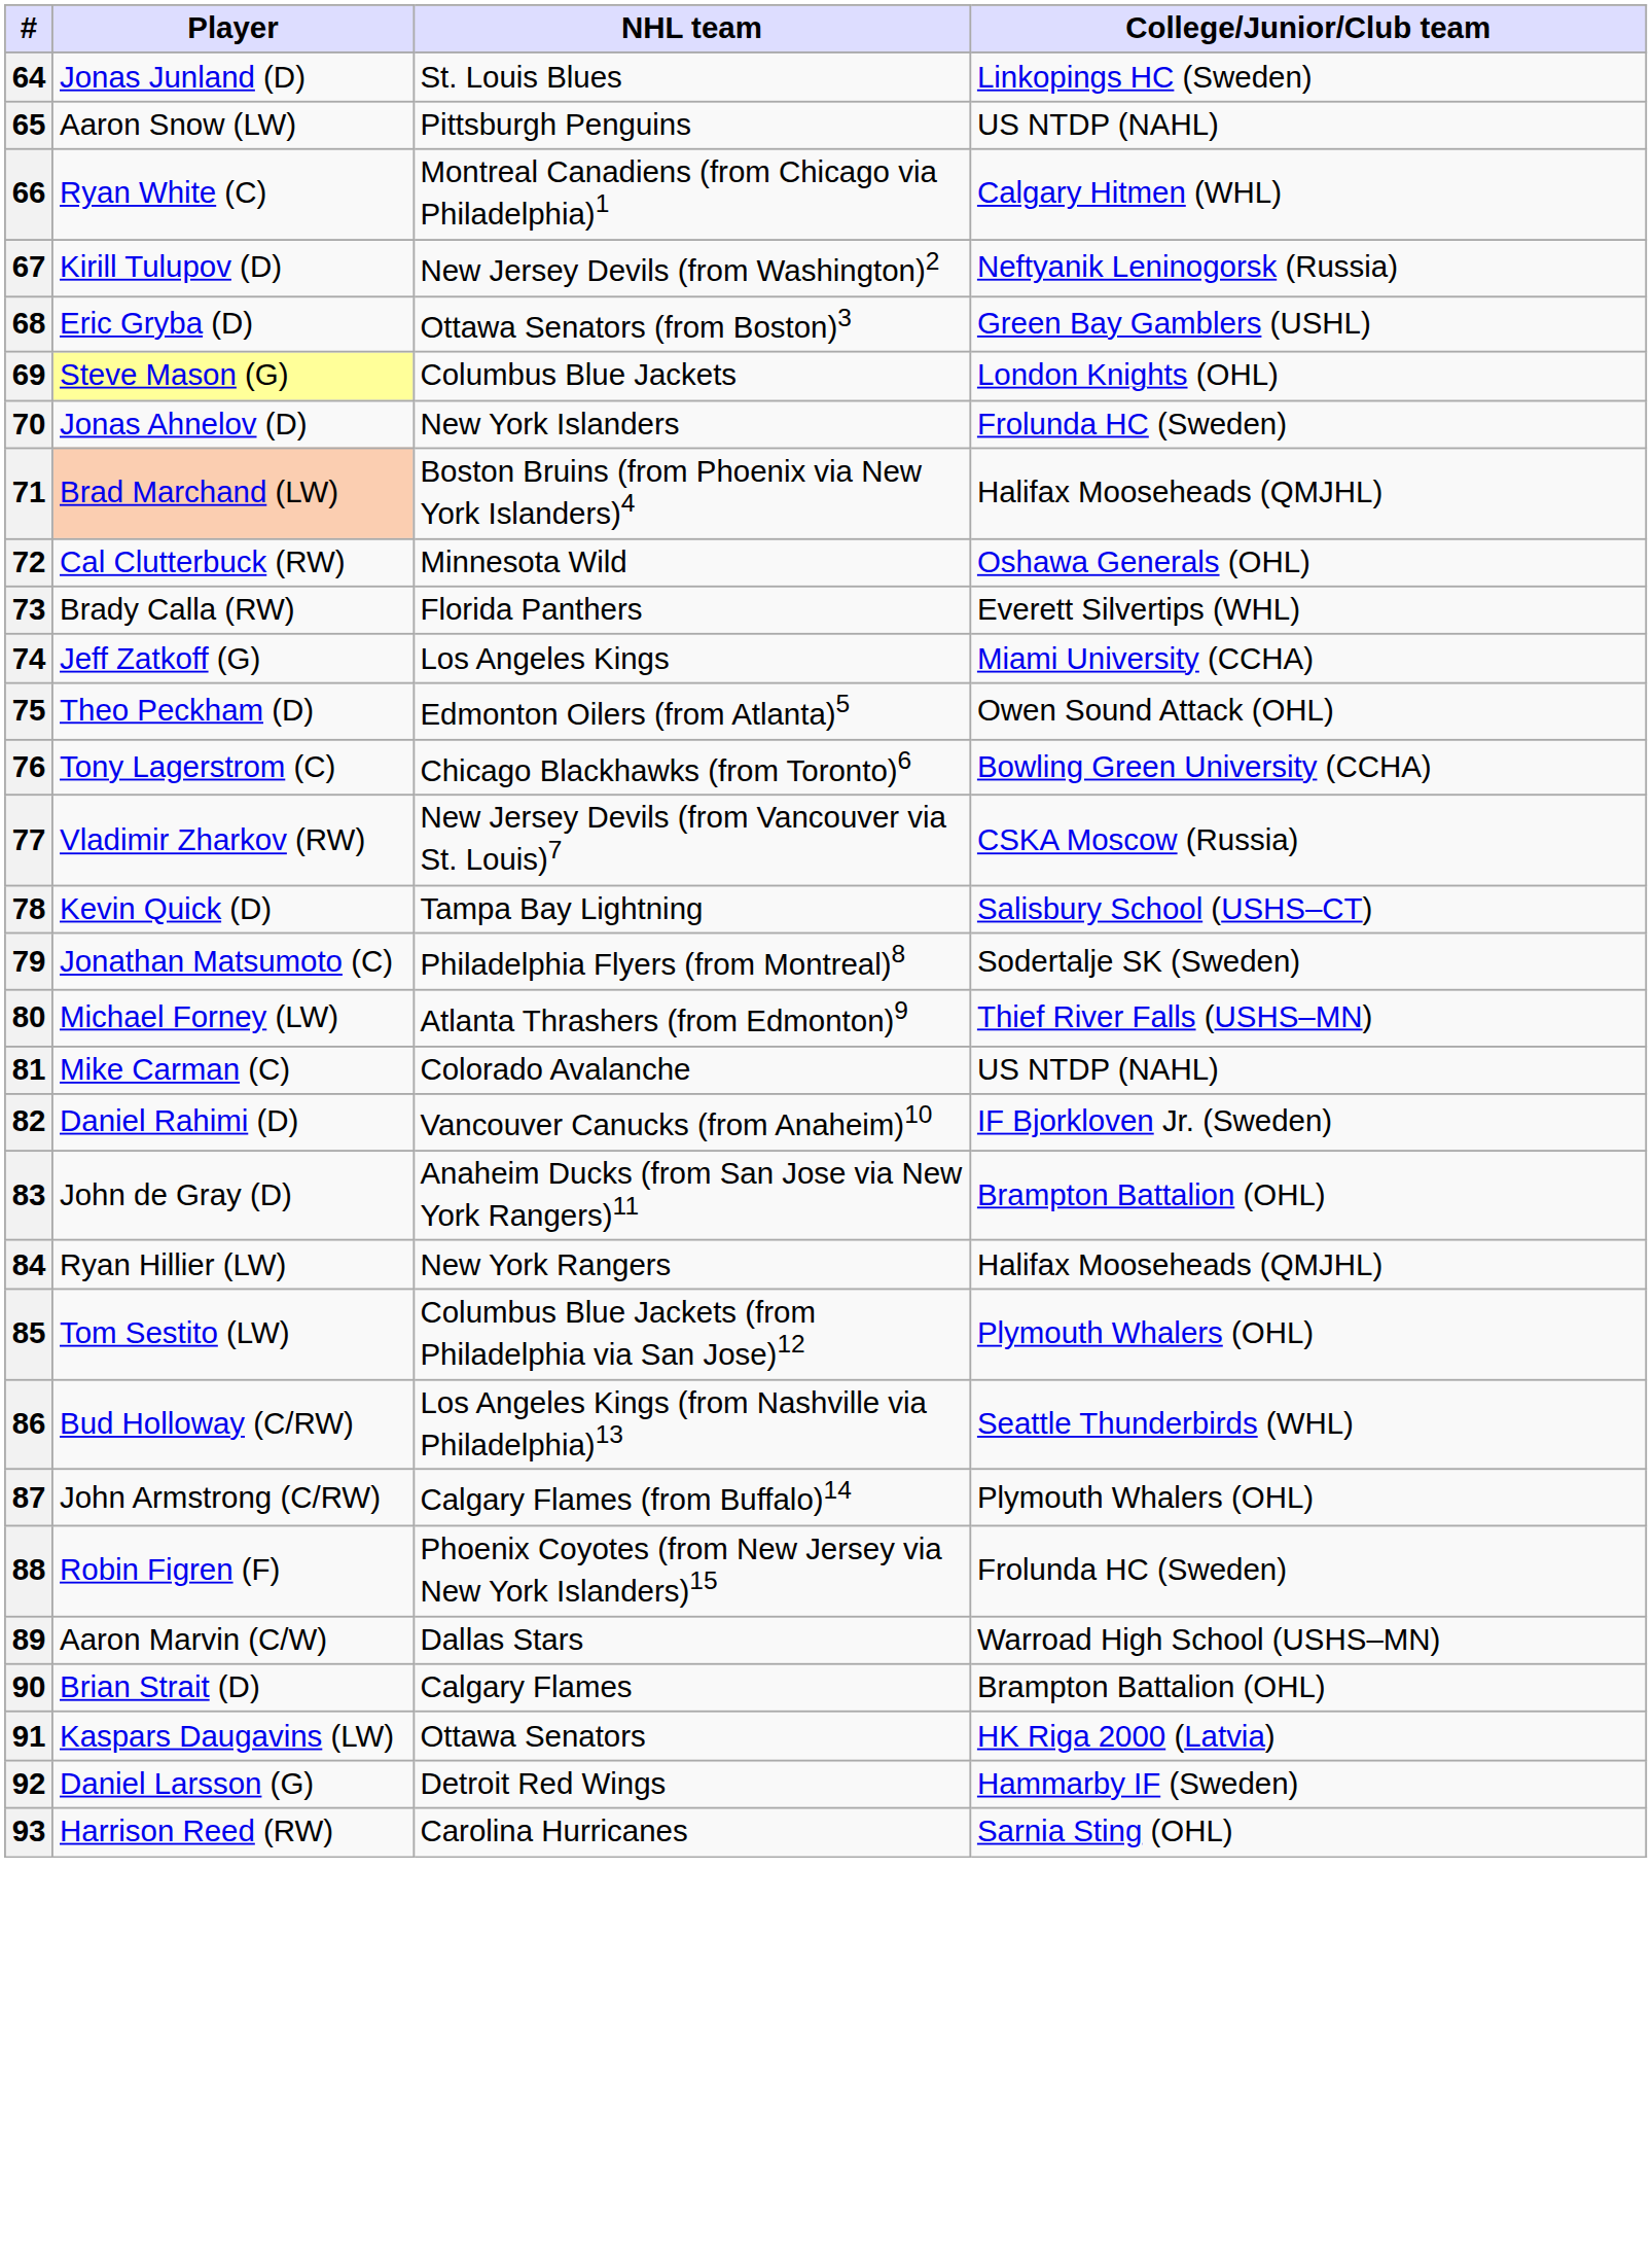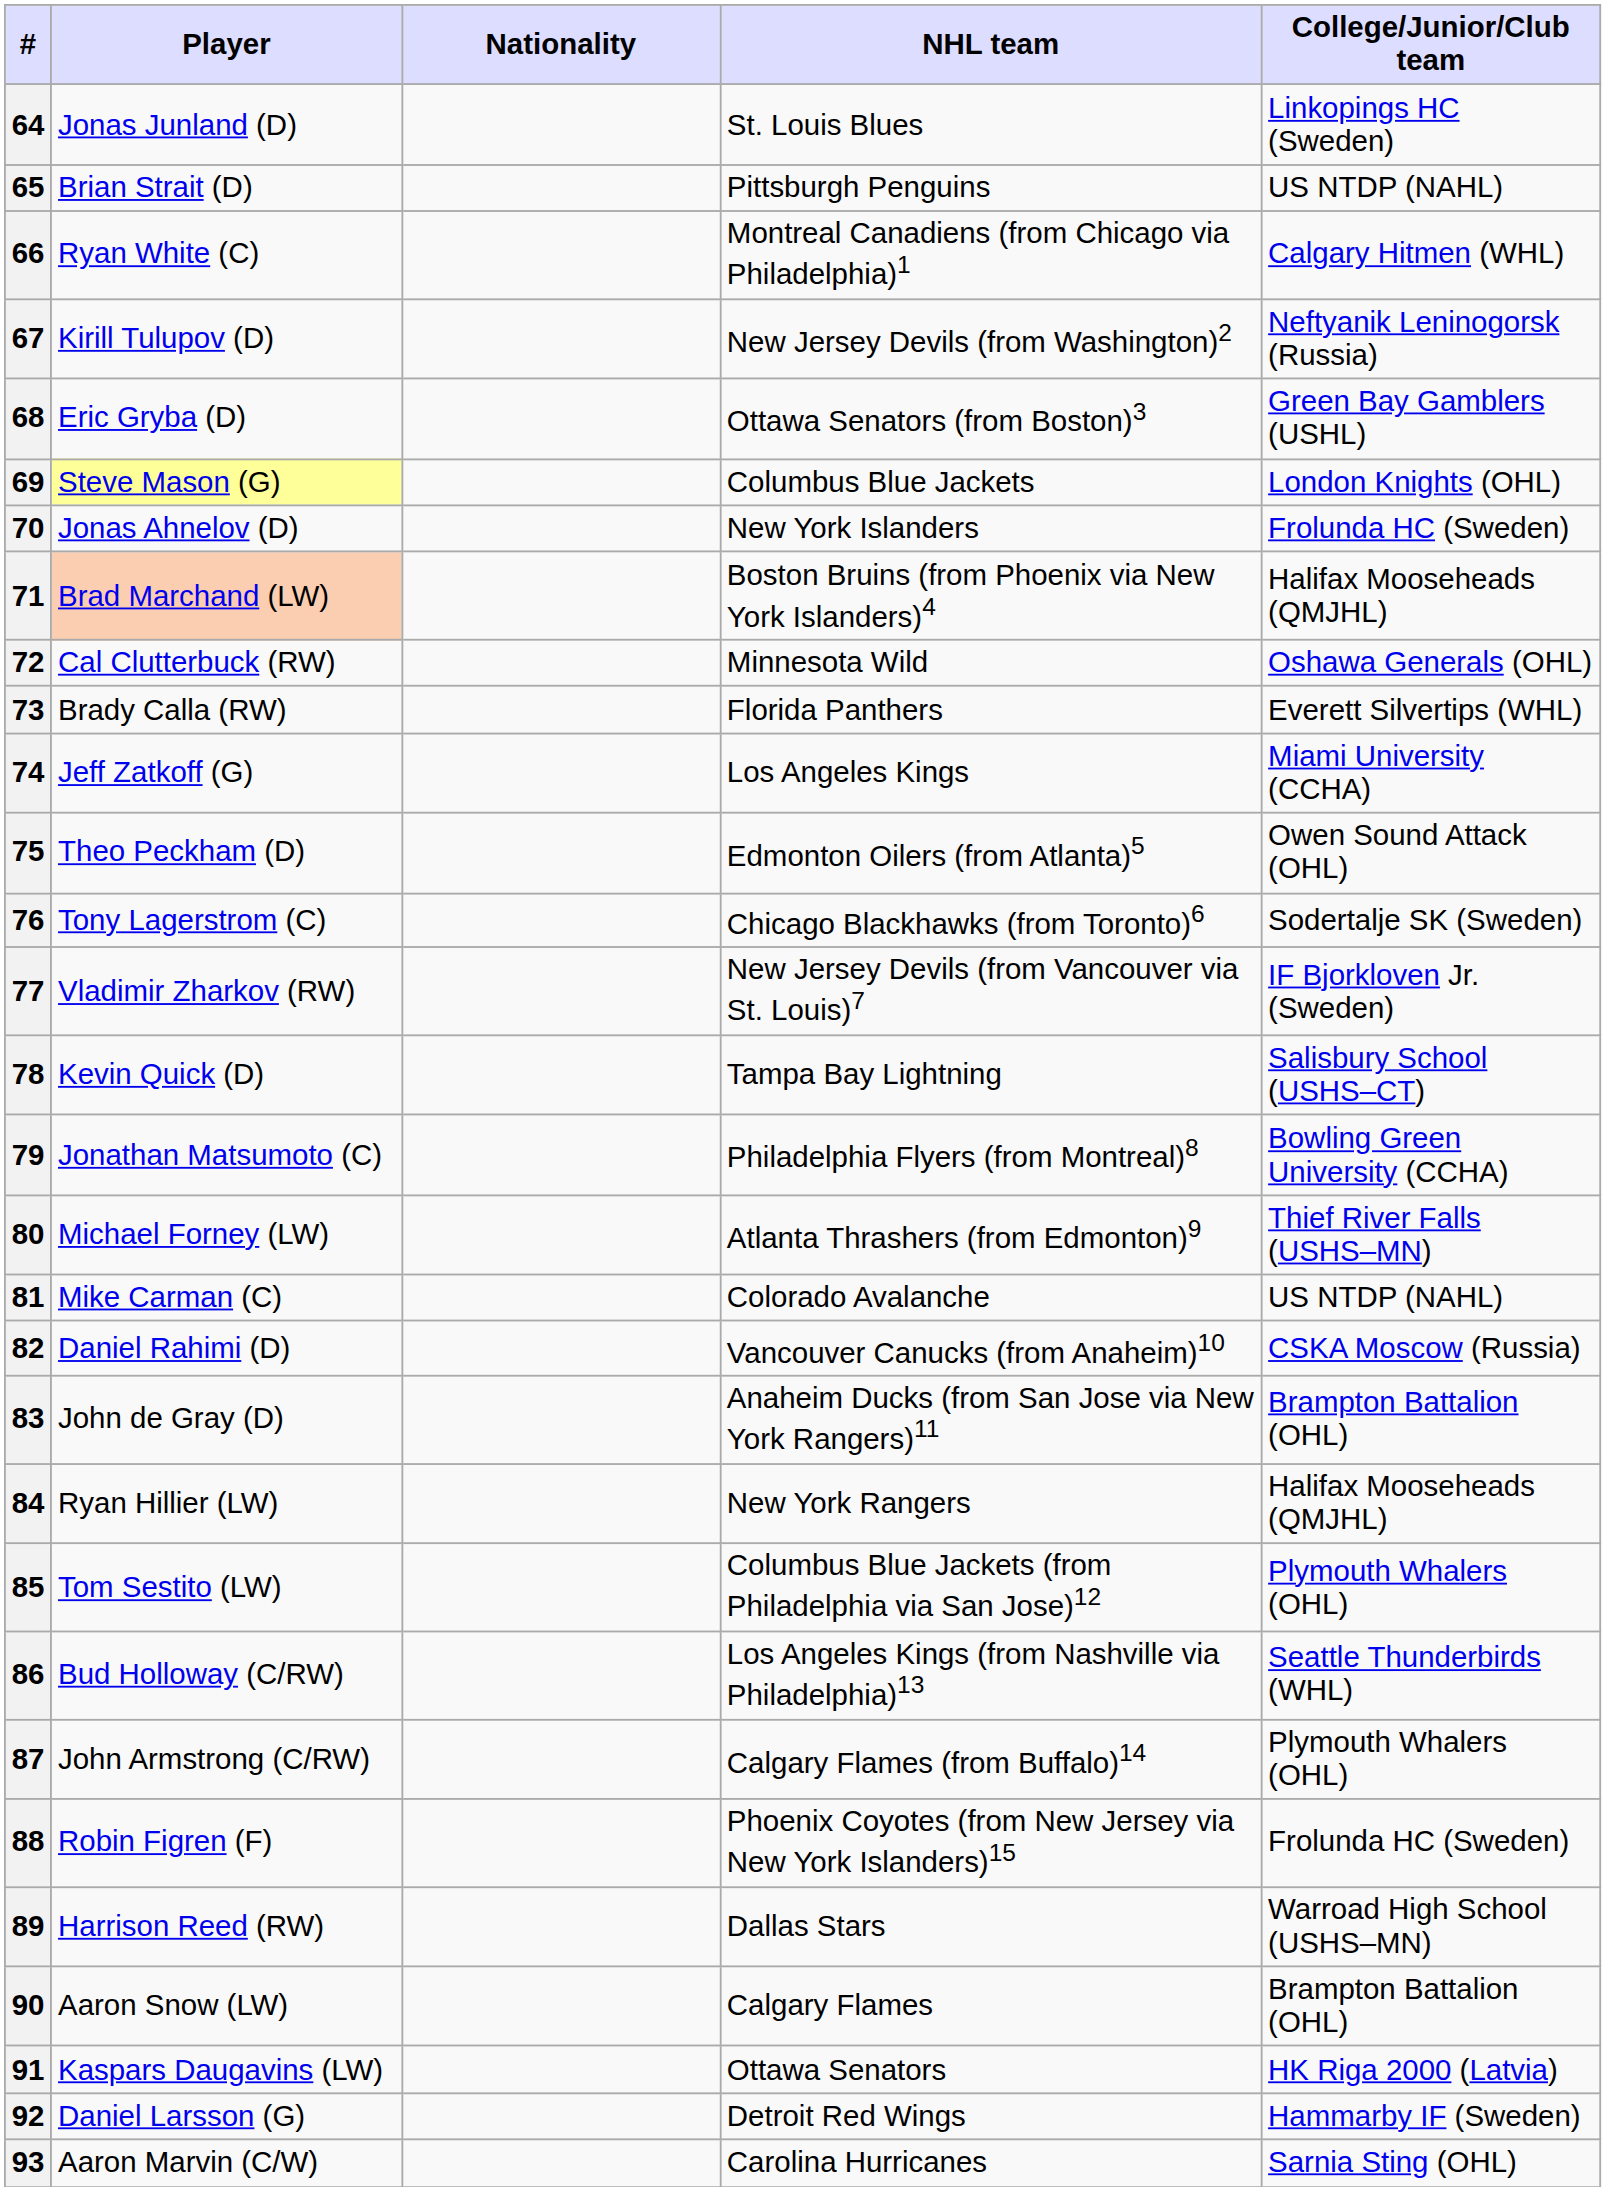 <table class="wikitable">
 <tr>
 <th style="background:#ddf; width:2.75%;">#</th>
 <th style="background:#ddf; width:22.0%;">Player</th>
+<th style="background:#ddf; width:20.0%;">Nationality</th>
 <th style="background:#ddf; width:34.0%;">NHL team</th>
 <th style="background:#ddf; width:100.0%;">College/Junior/Club team</th>
 </tr>
 <tr>
 <th>64</th>
 <td><a href='#'>Jonas Junland</a> (D)</td>
+<td></td>
 <td>St. Louis Blues</td>
 <td><a href='#'>Linkopings HC</a> (Sweden)</td>
 </tr>
 <tr>
 <th>65</th>
-<td>Aaron Snow (LW)</td>
+<td><a href='#'>Brian Strait</a> (D)</td>
+<td></td>
 <td>Pittsburgh Penguins</td>
 <td>US NTDP (NAHL)</td>
 </tr>
 <tr>
 <th>66</th>
 <td><a href='#'>Ryan White</a> (C)</td>
+<td></td>
 <td>Montreal Canadiens (from Chicago via Philadelphia)<sup>1</sup></td>
 <td><a href='#'>Calgary Hitmen</a> (WHL)</td>
 </tr>
 <tr>
 <th>67</th>
 <td><a href='#'>Kirill Tulupov</a> (D)</td>
+<td></td>
 <td>New Jersey Devils (from Washington)<sup>2</sup></td>
 <td><a href='#'>Neftyanik Leninogorsk</a> (Russia)</td>
 </tr>
 <tr>
 <th>68</th>
 <td><a href='#'>Eric Gryba</a> (D)</td>
+<td></td>
 <td>Ottawa Senators (from Boston)<sup>3</sup></td>
 <td><a href='#'>Green Bay Gamblers</a> (USHL)</td>
 </tr>
 <tr>
 <th>69</th>
 <td bgcolor="#FFFF99"><a href='#'>Steve Mason</a> (G)</td>
+<td></td>
 <td>Columbus Blue Jackets</td>
 <td><a href='#'>London Knights</a> (OHL)</td>
 </tr>
 <tr>
 <th>70</th>
 <td><a href='#'>Jonas Ahnelov</a> (D)</td>
+<td></td>
 <td>New York Islanders</td>
 <td><a href='#'>Frolunda HC</a> (Sweden)</td>
 </tr>
 <tr>
 <th>71</th>
 <td bgcolor="#FBCEB1"><a href='#'>Brad Marchand</a> (LW)</td>
+<td></td>
 <td>Boston Bruins (from Phoenix via New York Islanders)<sup>4</sup></td>
 <td>Halifax Mooseheads (QMJHL)</td>
 </tr>
 <tr>
 <th>72</th>
 <td><a href='#'>Cal Clutterbuck</a> (RW)</td>
+<td></td>
 <td>Minnesota Wild</td>
 <td><a href='#'>Oshawa Generals</a> (OHL)</td>
 </tr>
 <tr>
 <th>73</th>
 <td>Brady Calla (RW)</td>
+<td></td>
 <td>Florida Panthers</td>
 <td>Everett Silvertips (WHL)</td>
 </tr>
 <tr>
 <th>74</th>
 <td><a href='#'>Jeff Zatkoff</a> (G)</td>
+<td></td>
 <td>Los Angeles Kings</td>
 <td><a href='#'>Miami University</a> (CCHA)</td>
 </tr>
 <tr>
 <th>75</th>
 <td><a href='#'>Theo Peckham</a> (D)</td>
+<td></td>
 <td>Edmonton Oilers (from Atlanta)<sup>5</sup></td>
 <td>Owen Sound Attack (OHL)</td>
 </tr>
 <tr>
 <th>76</th>
 <td><a href='#'>Tony Lagerstrom</a> (C)</td>
+<td></td>
 <td>Chicago Blackhawks (from Toronto)<sup>6</sup></td>
-<td><a href='#'>Bowling Green University</a> (CCHA)</td>
+<td>Sodertalje SK (Sweden)</td>
 </tr>
 <tr>
 <th>77</th>
 <td><a href='#'>Vladimir Zharkov</a> (RW)</td>
+<td></td>
 <td>New Jersey Devils (from Vancouver via St. Louis)<sup>7</sup></td>
-<td><a href='#'>CSKA Moscow</a> (Russia)</td>
+<td><a href='#'>IF Bjorkloven</a> Jr. (Sweden)</td>
 </tr>
 <tr>
 <th>78</th>
 <td><a href='#'>Kevin Quick</a> (D)</td>
+<td></td>
 <td>Tampa Bay Lightning</td>
 <td><a href='#'>Salisbury School</a> (<a href='#'>USHS–CT</a>)</td>
 </tr>
 <tr>
 <th>79</th>
 <td><a href='#'>Jonathan Matsumoto</a> (C)</td>
+<td></td>
 <td>Philadelphia Flyers (from Montreal)<sup>8</sup></td>
-<td>Sodertalje SK (Sweden)</td>
+<td><a href='#'>Bowling Green University</a> (CCHA)</td>
 </tr>
 <tr>
 <th>80</th>
 <td><a href='#'>Michael Forney</a> (LW)</td>
+<td></td>
 <td>Atlanta Thrashers (from Edmonton)<sup>9</sup></td>
 <td><a href='#'>Thief River Falls</a> (<a href='#'>USHS–MN</a>)</td>
 </tr>
 <tr>
 <th>81</th>
 <td><a href='#'>Mike Carman</a> (C)</td>
+<td></td>
 <td>Colorado Avalanche</td>
 <td>US NTDP (NAHL)</td>
 </tr>
 <tr>
 <th>82</th>
 <td><a href='#'>Daniel Rahimi</a> (D)</td>
+<td></td>
 <td>Vancouver Canucks (from Anaheim)<sup>10</sup></td>
-<td><a href='#'>IF Bjorkloven</a> Jr. (Sweden)</td>
+<td><a href='#'>CSKA Moscow</a> (Russia)</td>
 </tr>
 <tr>
 <th>83</th>
 <td>John de Gray (D)</td>
+<td></td>
 <td>Anaheim Ducks (from San Jose via New York Rangers)<sup>11</sup></td>
 <td><a href='#'>Brampton Battalion</a> (OHL)</td>
 </tr>
 <tr>
 <th>84</th>
 <td>Ryan Hillier (LW)</td>
+<td></td>
 <td>New York Rangers</td>
 <td>Halifax Mooseheads (QMJHL)</td>
 </tr>
 <tr>
 <th>85</th>
 <td><a href='#'>Tom Sestito</a> (LW)</td>
+<td></td>
 <td>Columbus Blue Jackets (from Philadelphia via San Jose)<sup>12</sup></td>
 <td><a href='#'>Plymouth Whalers</a> (OHL)</td>
 </tr>
 <tr>
 <th>86</th>
 <td><a href='#'>Bud Holloway</a> (C/RW)</td>
+<td></td>
 <td>Los Angeles Kings (from Nashville via Philadelphia)<sup>13</sup></td>
 <td><a href='#'>Seattle Thunderbirds</a> (WHL)</td>
 </tr>
 <tr>
 <th>87</th>
 <td>John Armstrong (C/RW)</td>
+<td></td>
 <td>Calgary Flames (from Buffalo)<sup>14</sup></td>
 <td>Plymouth Whalers (OHL)</td>
 </tr>
 <tr>
 <th>88</th>
 <td><a href='#'>Robin Figren</a> (F)</td>
+<td></td>
 <td>Phoenix Coyotes (from New Jersey via New York Islanders)<sup>15</sup></td>
 <td>Frolunda HC (Sweden)</td>
 </tr>
 <tr>
 <th>89</th>
-<td>Aaron Marvin (C/W)</td>
+<td><a href='#'>Harrison Reed</a> (RW)</td>
+<td></td>
 <td>Dallas Stars</td>
 <td>Warroad High School (USHS–MN)</td>
 </tr>
 <tr>
 <th>90</th>
-<td><a href='#'>Brian Strait</a> (D)</td>
+<td>Aaron Snow (LW)</td>
+<td></td>
 <td>Calgary Flames</td>
 <td>Brampton Battalion (OHL)</td>
 </tr>
 <tr>
 <th>91</th>
 <td><a href='#'>Kaspars Daugavins</a> (LW)</td>
+<td></td>
 <td>Ottawa Senators</td>
 <td><a href='#'>HK Riga 2000</a> (<a href='#'>Latvia</a>)</td>
 </tr>
 <tr>
 <th>92</th>
 <td><a href='#'>Daniel Larsson</a> (G)</td>
+<td></td>
 <td>Detroit Red Wings</td>
 <td><a href='#'>Hammarby IF</a> (Sweden)</td>
 </tr>
 <tr>
 <th>93</th>
-<td><a href='#'>Harrison Reed</a> (RW)</td>
+<td>Aaron Marvin (C/W)</td>
+<td></td>
 <td>Carolina Hurricanes</td>
 <td><a href='#'>Sarnia Sting</a> (OHL)</td>
 </tr>
 </table>
